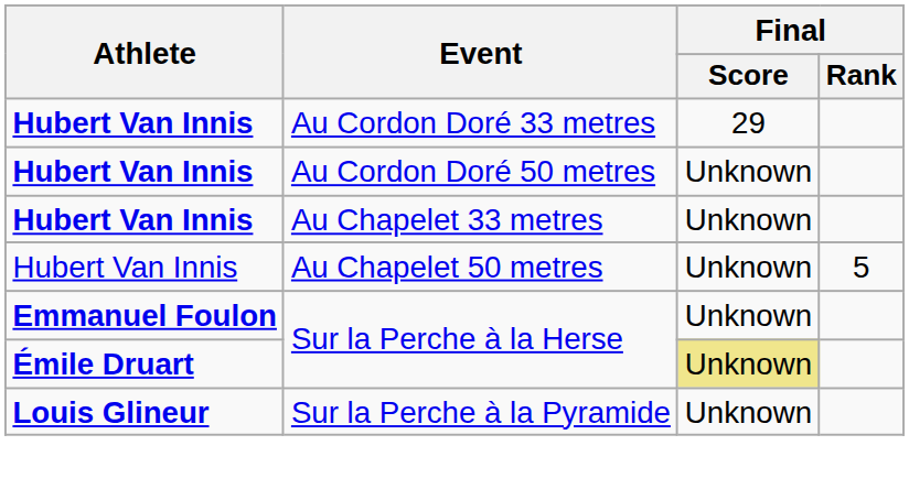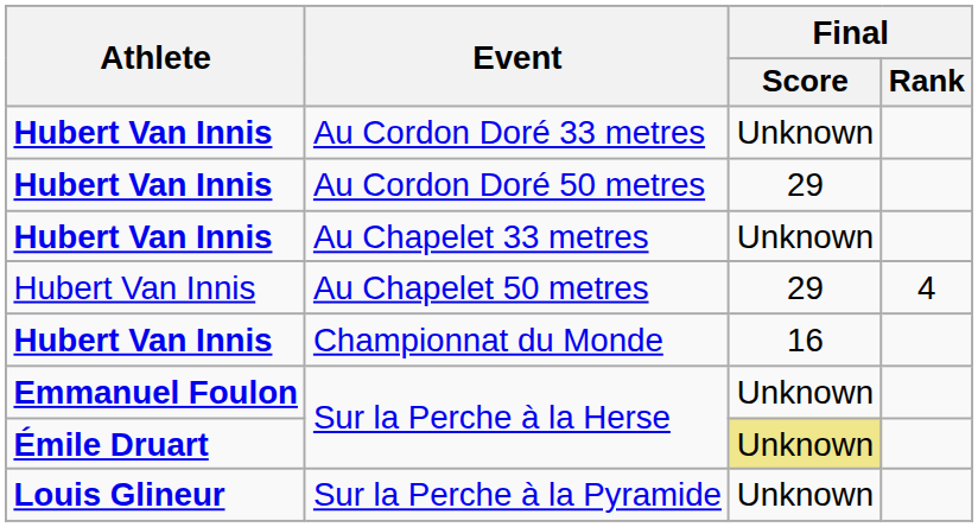 <table class="wikitable" style="font-size:90%">
 <tr>
 <th rowspan="2">Athlete</th>
 <th rowspan="2">Event</th>
 <th colspan=2>Final</th>
 </tr>
 <tr style="font-size:95%">
 <th>Score</th>
 <th>Rank</th>
 </tr>
 <tr align=center>
 <td align=left><strong><a href='#'>Hubert Van Innis</a></strong></td>
 <td align="left"><a href='#'>Au Cordon Doré 33 metres</a></td>
-<td>29</td>
+<td>Unknown</td>
 <td></td>
 </tr>
 <tr align="center">
 <td align="left"><strong><a href='#'>Hubert Van Innis</a></strong></td>
 <td align="left"><a href='#'>Au Cordon Doré 50 metres</a></td>
-<td>Unknown</td>
+<td>29</td>
 <td></td>
 </tr>
 <tr align="center">
 <td align="left"><strong><a href='#'>Hubert Van Innis</a></strong></td>
 <td align="left"><a href='#'>Au Chapelet 33 metres</a></td>
 <td>Unknown</td>
 <td></td>
 </tr>
 <tr align="center">
 <td align="left"><a href='#'>Hubert Van Innis</a></td>
 <td align="left"><a href='#'>Au Chapelet 50 metres</a></td>
-<td>Unknown</td>
-<td>5</td>
+<td>29</td>
+<td>4</td>
+</tr>
+<tr align="center">
+<td align="left"><strong><a href='#'>Hubert Van Innis</a></strong></td>
+<td align="left"><a href='#'>Championnat du Monde</a></td>
+<td>16</td>
+<td></td>
 </tr>
 <tr align="center">
 <td align="left"><strong><a href='#'>Emmanuel Foulon</a></strong></td>
 <td rowspan="2" align="left"><a href='#'>Sur la Perche à la Herse</a></td>
 <td>Unknown</td>
 <td></td>
 </tr>
 <tr align="center">
 <td align="left"><strong><a href='#'>Émile Druart</a></strong></td>
 <td style="background: khaki;">Unknown</td>
 <td></td>
 </tr>
 <tr align="center">
 <td align="left"><strong><a href='#'>Louis Glineur</a></strong></td>
 <td align="left"><a href='#'>Sur la Perche à la Pyramide</a></td>
 <td>Unknown</td>
 <td></td>
 </tr>
 </table>
